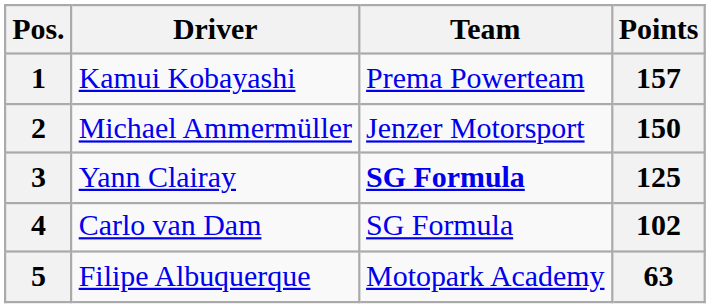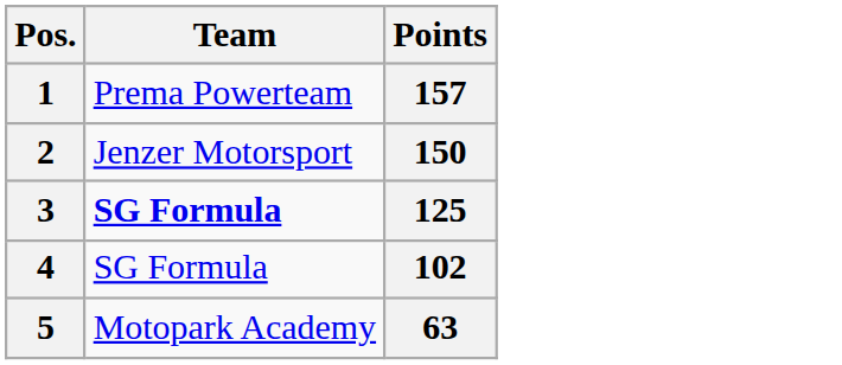 <table class="wikitable" style="font-size: 85%">
 <tr>
 <th>Pos.</th>
-<th>Driver</th>
 <th>Team</th>
 <th>Points</th>
 </tr>
 <tr>
 <th>1</th>
-<td> <a href='#'>Kamui Kobayashi</a></td>
 <td> <a href='#'>Prema Powerteam</a></td>
 <th>157</th>
 </tr>
 <tr>
 <th>2</th>
-<td> <a href='#'>Michael Ammermüller</a></td>
 <td> <a href='#'>Jenzer Motorsport</a></td>
 <th>150</th>
 </tr>
 <tr>
 <th>3</th>
-<td> <a href='#'>Yann Clairay</a></td>
 <td><strong> <a href='#'>SG Formula</a></strong></td>
 <th>125</th>
 </tr>
 <tr>
 <th>4</th>
-<td> <a href='#'>Carlo van Dam</a></td>
 <td> <a href='#'>SG Formula</a></td>
 <th>102</th>
 </tr>
 <tr>
 <th>5</th>
-<td> <a href='#'>Filipe Albuquerque</a></td>
 <td> <a href='#'>Motopark Academy</a></td>
 <th>63</th>
 </tr>
 </table>
